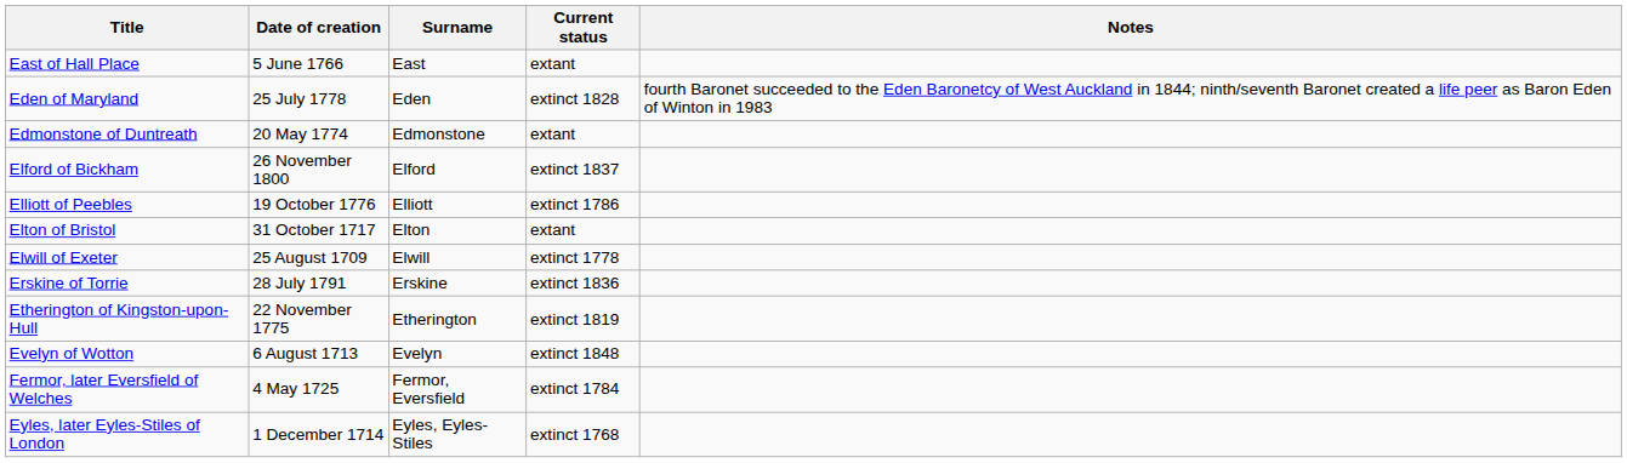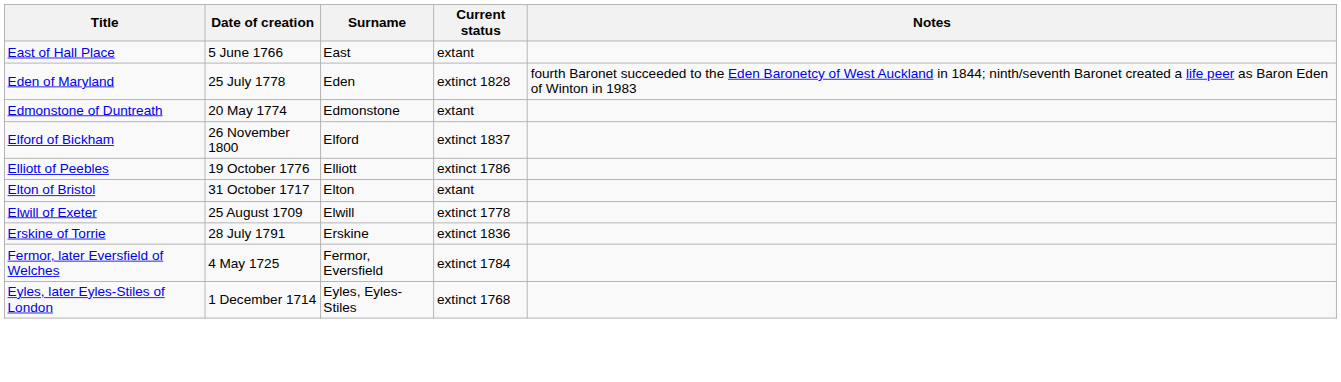 <table class="wikitable">
 <tr>
 <th>Title</th>
 <th>Date of creation</th>
 <th>Surname</th>
 <th>Current status</th>
 <th>Notes</th>
 </tr>
 <tr>
 <td><a href='#'>East of Hall Place</a></td>
 <td>5 June 1766</td>
 <td>East</td>
 <td>extant</td>
 <td></td>
 </tr>
 <tr>
 <td><a href='#'>Eden of Maryland</a></td>
 <td>25 July 1778</td>
 <td>Eden</td>
 <td>extinct 1828</td>
 <td>fourth Baronet succeeded to the <a href='#'>Eden Baronetcy of West Auckland</a> in 1844; ninth/seventh Baronet created a <a href='#'>life peer</a> as Baron Eden of Winton in 1983</td>
 </tr>
 <tr>
 <td><a href='#'>Edmonstone of Duntreath</a></td>
 <td>20 May 1774</td>
 <td>Edmonstone</td>
 <td>extant</td>
 <td></td>
 </tr>
 <tr>
 <td><a href='#'>Elford of Bickham</a></td>
 <td>26 November 1800</td>
 <td>Elford</td>
 <td>extinct 1837</td>
 <td></td>
 </tr>
 <tr>
 <td><a href='#'>Elliott of Peebles</a></td>
 <td>19 October 1776</td>
 <td>Elliott</td>
 <td>extinct 1786</td>
 <td></td>
 </tr>
 <tr>
 <td><a href='#'>Elton of Bristol</a></td>
 <td>31 October 1717</td>
 <td>Elton</td>
 <td>extant</td>
 <td></td>
 </tr>
 <tr>
 <td><a href='#'>Elwill of Exeter</a></td>
 <td>25 August 1709</td>
 <td>Elwill</td>
 <td>extinct 1778</td>
 <td></td>
 </tr>
 <tr>
 <td><a href='#'>Erskine of Torrie</a></td>
 <td>28 July 1791</td>
 <td>Erskine</td>
 <td>extinct 1836</td>
 <td></td>
 </tr>
 <tr>
-<td><a href='#'>Etherington of Kingston-upon-Hull</a></td>
-<td>22 November 1775</td>
-<td>Etherington</td>
-<td>extinct 1819</td>
-<td></td>
-</tr>
-<tr>
-<td><a href='#'>Evelyn of Wotton</a></td>
-<td>6 August 1713</td>
-<td>Evelyn</td>
-<td>extinct 1848</td>
-<td></td>
-</tr>
-<tr>
 <td><a href='#'>Fermor, later Eversfield of Welches</a></td>
 <td>4 May 1725</td>
 <td>Fermor, Eversfield</td>
 <td>extinct 1784</td>
 <td></td>
 </tr>
 <tr>
 <td><a href='#'>Eyles, later Eyles-Stiles of London</a></td>
 <td>1 December 1714</td>
 <td>Eyles, Eyles-Stiles</td>
 <td>extinct 1768</td>
 <td></td>
 </tr>
 </table>
